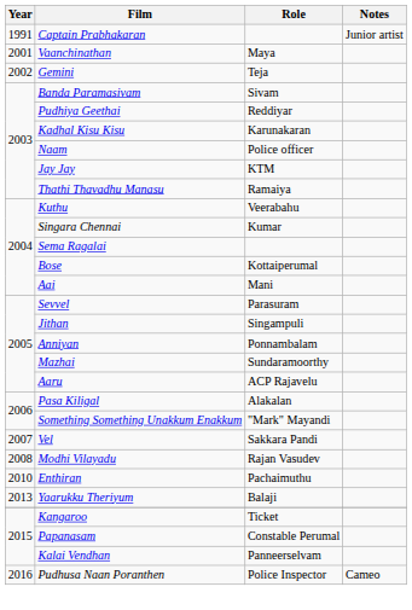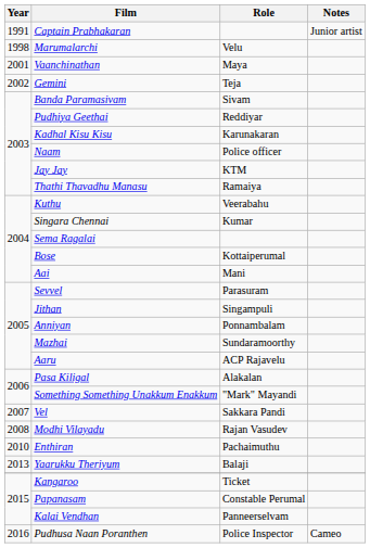 <table class="wikitable sortable">
 <tr>
 <th scope="col">Year</th>
 <th scope="col">Film</th>
 <th scope="col">Role</th>
 <th>Notes</th>
 </tr>
 <tr>
 <td>1991</td>
 <td><em><a href='#'>Captain Prabhakaran</a></em></td>
 <td></td>
 <td>Junior artist</td>
+</tr>
+<tr>
+<td>1998</td>
+<td><em><a href='#'>Marumalarchi</a></em></td>
+<td>Velu</td>
+<td></td>
 </tr>
 <tr>
 <td>2001</td>
 <td><em><a href='#'>Vaanchinathan</a></em></td>
 <td>Maya</td>
 <td></td>
 </tr>
 <tr>
 <td>2002</td>
 <td><em><a href='#'>Gemini</a></em></td>
 <td>Teja</td>
 <td></td>
 </tr>
 <tr>
 <td rowspan=6>2003</td>
 <td><em><a href='#'>Banda Paramasivam</a></em></td>
 <td>Sivam</td>
 <td></td>
 </tr>
 <tr>
 <td><em><a href='#'>Pudhiya Geethai</a></em></td>
 <td>Reddiyar</td>
 <td></td>
 </tr>
 <tr>
 <td><em><a href='#'>Kadhal Kisu Kisu</a></em></td>
 <td>Karunakaran</td>
 <td></td>
 </tr>
 <tr>
 <td><em><a href='#'>Naam</a></em></td>
 <td>Police officer</td>
 <td></td>
 </tr>
 <tr>
 <td><em><a href='#'>Jay Jay</a></em></td>
 <td>KTM</td>
 <td></td>
 </tr>
 <tr>
 <td><em><a href='#'>Thathi Thavadhu Manasu</a></em></td>
 <td>Ramaiya</td>
 <td></td>
 </tr>
 <tr>
 <td rowspan=5>2004</td>
 <td><em><a href='#'>Kuthu</a></em></td>
 <td>Veerabahu</td>
 <td></td>
 </tr>
 <tr>
 <td><em>Singara Chennai</em></td>
 <td>Kumar</td>
 <td></td>
 </tr>
 <tr>
 <td><em><a href='#'>Sema Ragalai</a></em></td>
 <td></td>
 <td></td>
 </tr>
 <tr>
 <td><em><a href='#'>Bose</a></em></td>
 <td>Kottaiperumal</td>
 <td></td>
 </tr>
 <tr>
 <td><em><a href='#'>Aai</a></em></td>
 <td>Mani</td>
 <td></td>
 </tr>
 <tr>
 <td rowspan=5>2005</td>
 <td><em><a href='#'>Sevvel</a></em></td>
 <td>Parasuram</td>
 <td></td>
 </tr>
 <tr>
 <td><em><a href='#'>Jithan</a></em></td>
 <td>Singampuli</td>
 <td></td>
 </tr>
 <tr>
 <td><em><a href='#'>Anniyan</a></em></td>
 <td>Ponnambalam</td>
 <td></td>
 </tr>
 <tr>
 <td><em><a href='#'>Mazhai</a></em></td>
 <td>Sundaramoorthy</td>
 <td></td>
 </tr>
 <tr>
 <td><em><a href='#'>Aaru</a></em></td>
 <td>ACP Rajavelu</td>
 <td></td>
 </tr>
 <tr>
 <td rowspan=2>2006</td>
 <td><em><a href='#'>Pasa Kiligal</a></em></td>
 <td>Alakalan</td>
 <td></td>
 </tr>
 <tr>
 <td><em><a href='#'>Something Something Unakkum Enakkum</a></em></td>
 <td>"Mark" Mayandi</td>
 <td></td>
 </tr>
 <tr>
 <td>2007</td>
 <td><em><a href='#'>Vel</a></em></td>
 <td>Sakkara Pandi</td>
 <td></td>
 </tr>
 <tr>
 <td>2008</td>
 <td><em><a href='#'>Modhi Vilayadu</a></em></td>
 <td>Rajan Vasudev</td>
 <td></td>
 </tr>
 <tr>
 <td>2010</td>
 <td><em><a href='#'>Enthiran</a></em></td>
 <td>Pachaimuthu</td>
 <td></td>
 </tr>
 <tr>
 <td>2013</td>
 <td><em><a href='#'>Yaarukku Theriyum</a></em></td>
 <td>Balaji</td>
 <td></td>
 </tr>
 <tr>
 </tr>
 <tr>
 <td rowspan=3>2015</td>
 <td><em><a href='#'>Kangaroo</a></em></td>
 <td>Ticket</td>
 <td></td>
 </tr>
 <tr>
 <td><em><a href='#'>Papanasam</a></em></td>
 <td>Constable Perumal</td>
 <td></td>
 </tr>
 <tr>
 <td><em><a href='#'>Kalai Vendhan</a></em></td>
 <td>Panneerselvam</td>
 <td></td>
 </tr>
 <tr>
 <td>2016</td>
 <td><em>Pudhusa Naan Poranthen</em></td>
 <td>Police Inspector</td>
 <td>Cameo</td>
 </tr>
 </table>
